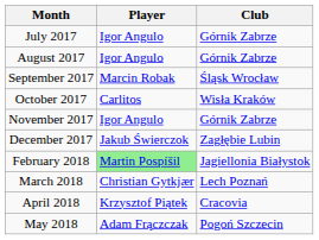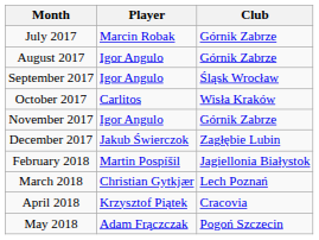 <table class="wikitable" style="text-align:center">
 <tr>
 <th>Month</th>
 <th>Player</th>
 <th>Club</th>
 </tr>
 <tr>
 <td>July 2017</td>
-<td align="left"> <a href='#'>Igor Angulo</a></td>
+<td align="left"> <a href='#'>Marcin Robak</a></td>
 <td align="left"><a href='#'>Górnik Zabrze</a></td>
 </tr>
 <tr>
 <td>August 2017</td>
 <td align="left"> <a href='#'>Igor Angulo</a></td>
 <td align="left"><a href='#'>Górnik Zabrze</a></td>
 </tr>
 <tr>
 <td>September 2017</td>
-<td align="left"> <a href='#'>Marcin Robak</a></td>
+<td align="left"> <a href='#'>Igor Angulo</a></td>
 <td align="left"><a href='#'>Śląsk Wrocław</a></td>
 </tr>
 <tr>
 <td>October 2017</td>
 <td align="left"> <a href='#'>Carlitos</a></td>
 <td align="left"><a href='#'>Wisła Kraków</a></td>
 </tr>
 <tr>
 <td>November 2017</td>
 <td align="left"> <a href='#'>Igor Angulo</a></td>
 <td align="left"><a href='#'>Górnik Zabrze</a></td>
 </tr>
 <tr>
 <td>December 2017</td>
 <td align="left"> <a href='#'>Jakub Świerczok</a></td>
 <td align="left"><a href='#'>Zagłębie Lubin</a></td>
 </tr>
 <tr>
 <td>February 2018</td>
-<td align="left" style="background: lightgreen;"> <a href='#'>Martin Pospíšil</a></td>
+<td align="left"> <a href='#'>Martin Pospíšil</a></td>
 <td align="left"><a href='#'>Jagiellonia Białystok</a></td>
 </tr>
 <tr>
 <td>March 2018</td>
 <td align="left"> <a href='#'>Christian Gytkjær</a></td>
 <td align="left"><a href='#'>Lech Poznań</a></td>
 </tr>
 <tr>
 <td>April 2018</td>
 <td align="left"> <a href='#'>Krzysztof Piątek</a></td>
 <td align="left"><a href='#'>Cracovia</a></td>
 </tr>
 <tr>
 <td>May 2018</td>
 <td align="left"> <a href='#'>Adam Frączczak</a></td>
 <td align="left"><a href='#'>Pogoń Szczecin</a></td>
 </tr>
 </table>
